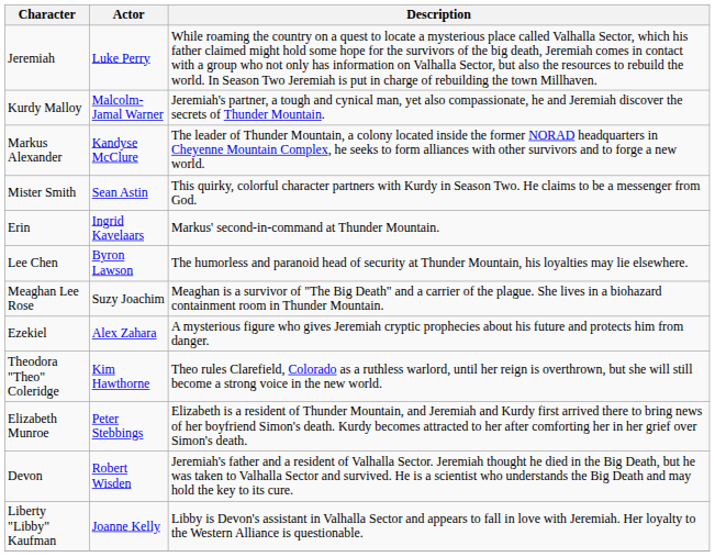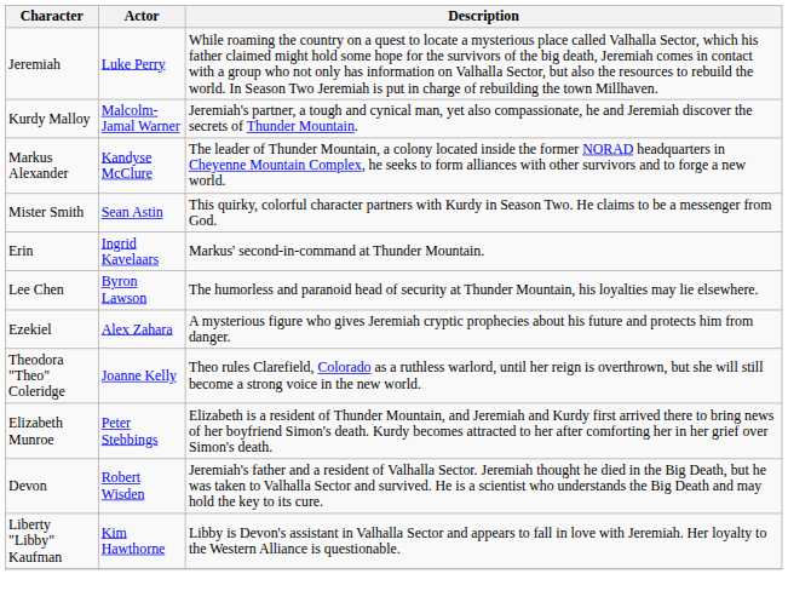 <table class="wikitable">
 <tr>
 <th>Character</th>
 <th>Actor</th>
 <th>Description</th>
 </tr>
 <tr>
 <td>Jeremiah</td>
 <td><a href='#'>Luke Perry</a></td>
 <td>While roaming the country on a quest to locate a mysterious place called Valhalla Sector, which his father claimed might hold some hope for the survivors of the big death, Jeremiah comes in contact with a group who not only has information on Valhalla Sector, but also the resources to rebuild the world. In Season Two Jeremiah is put in charge of rebuilding the town Millhaven.</td>
 </tr>
 <tr>
 <td>Kurdy Malloy</td>
 <td><a href='#'>Malcolm-Jamal Warner</a></td>
 <td>Jeremiah's partner, a tough and cynical man, yet also compassionate, he and Jeremiah discover the secrets of <a href='#'>Thunder Mountain</a>.</td>
 </tr>
 <tr>
 <td>Markus Alexander</td>
 <td><a href='#'>Kandyse McClure</a></td>
 <td>The leader of Thunder Mountain, a colony located inside the former <a href='#'>NORAD</a> headquarters in <a href='#'>Cheyenne Mountain Complex</a>, he seeks to form alliances with other survivors and to forge a new world.</td>
 </tr>
 <tr>
 <td>Mister Smith</td>
 <td><a href='#'>Sean Astin</a></td>
 <td>This quirky, colorful character partners with Kurdy in Season Two. He claims to be a messenger from God.</td>
 </tr>
 <tr>
 <td>Erin</td>
 <td><a href='#'>Ingrid Kavelaars</a></td>
 <td>Markus' second-in-command at Thunder Mountain.</td>
 </tr>
 <tr>
 <td>Lee Chen</td>
 <td><a href='#'>Byron Lawson</a></td>
 <td>The humorless and paranoid head of security at Thunder Mountain, his loyalties may lie elsewhere.</td>
 </tr>
 <tr>
-<td>Meaghan Lee Rose</td>
-<td>Suzy Joachim</td>
-<td>Meaghan is a survivor of "The Big Death" and a carrier of the plague. She lives in a biohazard containment room in Thunder Mountain.</td>
-</tr>
-<tr>
 <td>Ezekiel</td>
 <td><a href='#'>Alex Zahara</a></td>
 <td>A mysterious figure who gives Jeremiah cryptic prophecies about his future and protects him from danger.</td>
 </tr>
 <tr>
 <td>Theodora "Theo" Coleridge</td>
-<td><a href='#'>Kim Hawthorne</a></td>
+<td><a href='#'>Joanne Kelly</a></td>
 <td>Theo rules Clarefield, <a href='#'>Colorado</a> as a ruthless warlord, until her reign is overthrown, but she will still become a strong voice in the new world.</td>
 </tr>
 <tr>
 <td>Elizabeth Munroe</td>
 <td><a href='#'>Peter Stebbings</a></td>
 <td>Elizabeth is a resident of Thunder Mountain, and Jeremiah and Kurdy first arrived there to bring news of her boyfriend Simon's death. Kurdy becomes attracted to her after comforting her in her grief over Simon's death.</td>
 </tr>
 <tr>
 <td>Devon</td>
 <td><a href='#'>Robert Wisden</a></td>
 <td>Jeremiah's father and a resident of Valhalla Sector. Jeremiah thought he died in the Big Death, but he was taken to Valhalla Sector and survived. He is a scientist who understands the Big Death and may hold the key to its cure.</td>
 </tr>
 <tr>
 <td>Liberty "Libby" Kaufman</td>
-<td><a href='#'>Joanne Kelly</a></td>
+<td><a href='#'>Kim Hawthorne</a></td>
 <td>Libby is Devon's assistant in Valhalla Sector and appears to fall in love with Jeremiah. Her loyalty to the Western Alliance is questionable.</td>
 </tr>
 <tr>
 </tr>
 </table>
